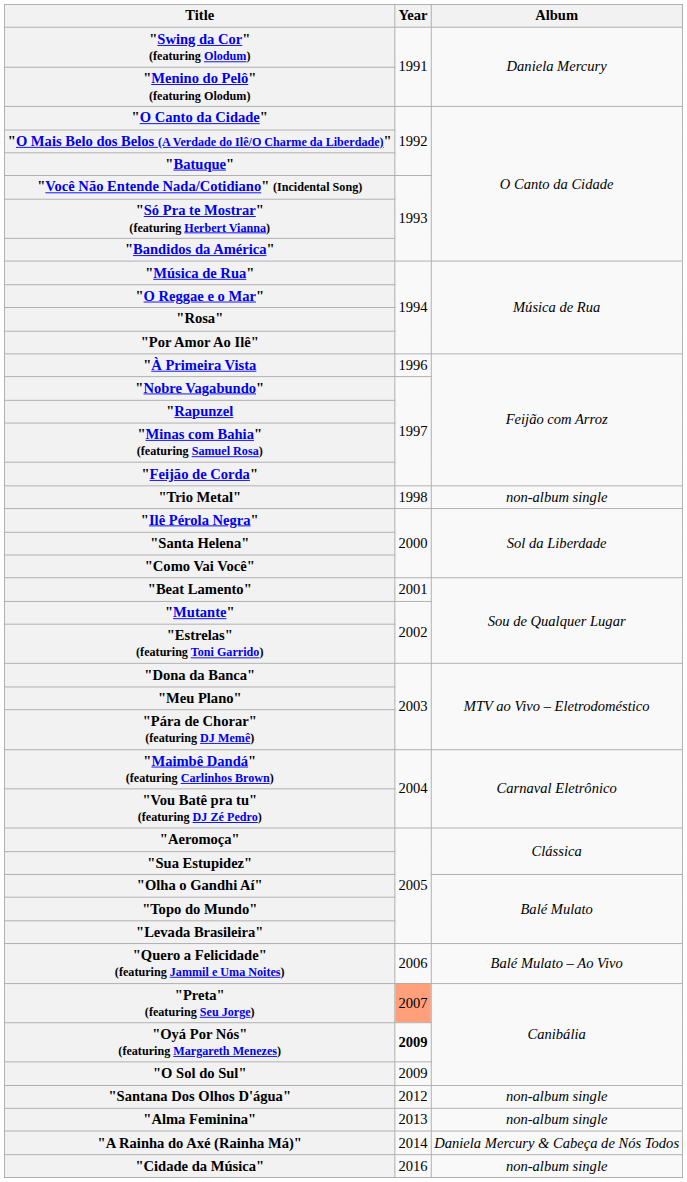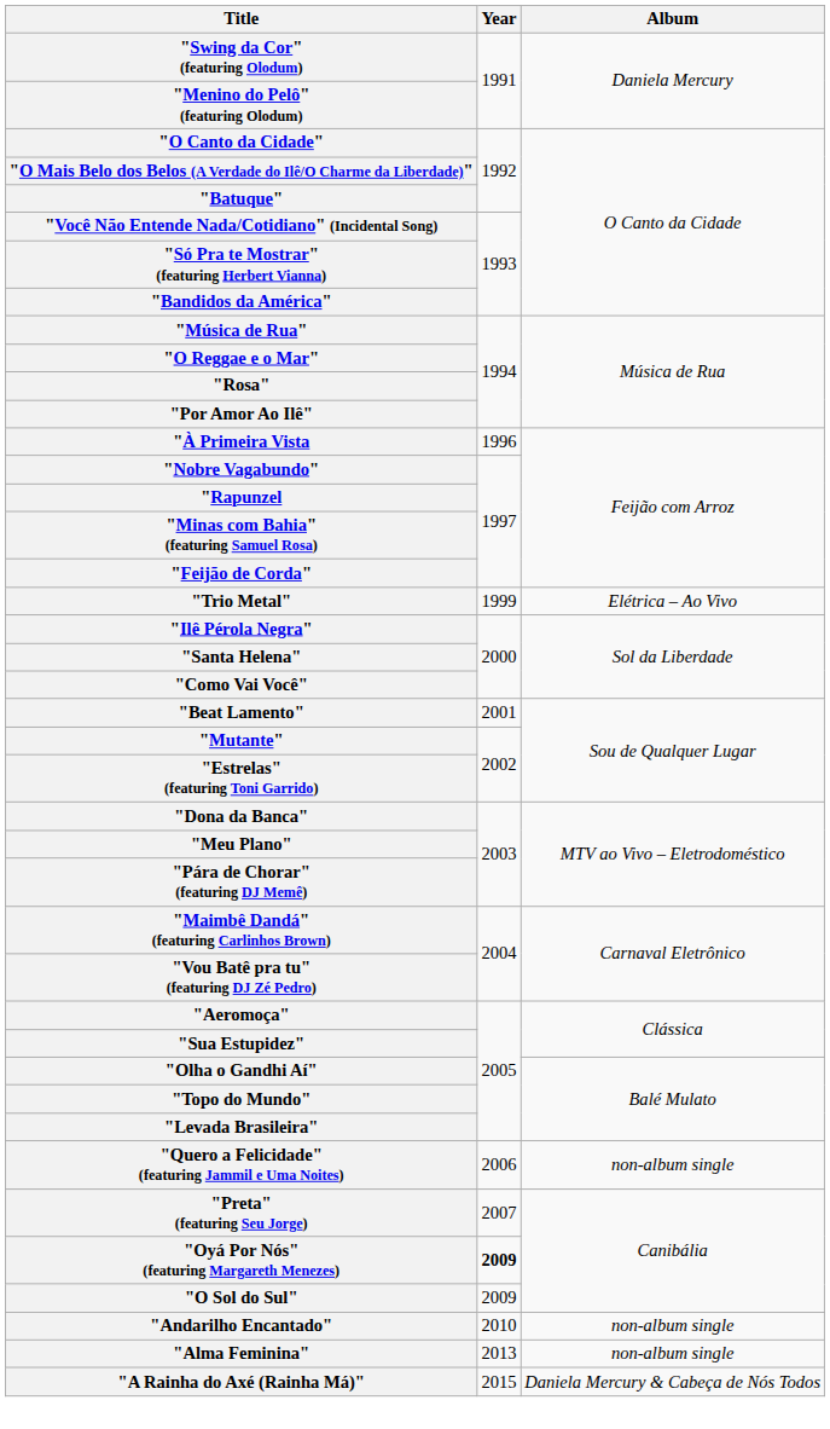 <table class="wikitable plainrowheaders" style="text-align:center;">
 <tr>
 <th>Title</th>
 <th scope="col" rowspan="1">Year</th>
 <th scope="col" rowspan="1">Album</th>
 </tr>
 <tr>
 <th scope="row" ! scope="row">"<a href='#'>Swing da Cor</a>"<br><small>(featuring <a href='#'>Olodum</a>)</small></th>
 <td rowspan=2>1991</td>
 <td rowspan=2><em>Daniela Mercury</em></td>
 </tr>
 <tr>
 <th scope="row">"<a href='#'>Menino do Pelô</a>"<br><small>(featuring Olodum)</small></th>
 </tr>
 <tr>
 <th scope="row" ! scope="row">"<a href='#'>O Canto da Cidade</a>"</th>
 <td rowspan=3>1992</td>
 <td rowspan=6><em>O Canto da Cidade</em></td>
 </tr>
 <tr>
 <th scope="row">"<a href='#'>O Mais Belo dos Belos <small>(A Verdade do Ilê/O Charme da Liberdade)</small></a>"</th>
 </tr>
 <tr>
 <th scope="row">"<a href='#'>Batuque</a>"</th>
 </tr>
 <tr>
 <th scope="row" ! scope="row">"<a href='#'>Você Não Entende Nada/Cotidiano</a>" <small>(Incidental Song)</small></th>
 <td rowspan=3>1993</td>
 </tr>
 <tr>
 <th scope="row">"<a href='#'>Só Pra te Mostrar</a>"<br><small>(featuring <a href='#'>Herbert Vianna</a>)</small></th>
 </tr>
 <tr>
 <th scope="row">"<a href='#'>Bandidos da América</a>"</th>
 </tr>
 <tr>
 <th scope="row" ! scope="row">"<a href='#'>Música de Rua</a>"</th>
 <td rowspan=4>1994</td>
 <td rowspan=4><em>Música de Rua</em></td>
 </tr>
 <tr>
 <th scope="row">"<a href='#'>O Reggae e o Mar</a>"</th>
 </tr>
 <tr>
 <th scope="row">"Rosa"</th>
 </tr>
 <tr>
 <th scope="row">"Por Amor Ao Ilê"</th>
 </tr>
 <tr>
 <th scope="row" ! scope="row">"<a href='#'>À Primeira Vista</a></th>
 <td>1996</td>
 <td rowspan=5><em>Feijão com Arroz</em></td>
 </tr>
 <tr>
 <th scope="row" ! scope="row">"<a href='#'>Nobre Vagabundo</a>"</th>
 <td rowspan=4>1997</td>
 </tr>
 <tr>
 <th scope="row">"<a href='#'>Rapunzel</a></th>
 </tr>
 <tr>
 <th scope="row">"<a href='#'>Minas com Bahia</a>"<br><small>(featuring <a href='#'>Samuel Rosa</a>)</small></th>
 </tr>
 <tr>
 <th scope="row">"<a href='#'>Feijão de Corda</a>"</th>
 </tr>
 <tr>
 <th scope="row" ! scope="row">"Trio Metal"</th>
-<td>1998</td>
-<td rowspan=1><em>non-album single</em></td>
+<td>1999</td>
+<td><em>Elétrica – Ao Vivo</em></td>
 </tr>
 <tr>
 <th scope="row" ! scope="row">"<a href='#'>Ilê Pérola Negra</a>"</th>
 <td rowspan=3>2000</td>
 <td rowspan=3><em>Sol da Liberdade</em></td>
 </tr>
 <tr>
 <th scope="row">"Santa Helena"</th>
 </tr>
 <tr>
 <th scope="row">"Como Vai Você"</th>
 </tr>
 <tr>
 <th scope="row" ! scope="row">"Beat Lamento"</th>
 <td>2001</td>
 <td rowspan=3><em>Sou de Qualquer Lugar</em></td>
 </tr>
 <tr>
 <th scope="row" ! scope="row">"<a href='#'>Mutante</a>"</th>
 <td rowspan=2>2002</td>
 </tr>
 <tr>
 <th scope="row">"Estrelas"<br><small>(featuring <a href='#'>Toni Garrido</a>)</small></th>
 </tr>
 <tr>
 <th scope="row" ! scope="row">"Dona da Banca"</th>
 <td rowspan=3>2003</td>
 <td rowspan=3><em>MTV ao Vivo – Eletrodoméstico</em></td>
 </tr>
 <tr>
 <th scope="row">"Meu Plano"</th>
 </tr>
 <tr>
 <th scope="row">"Pára de Chorar"<br><small>(featuring <a href='#'>DJ Memê</a>)</small></th>
 </tr>
 <tr>
 <th scope="row" ! scope="row">"<a href='#'>Maimbê Dandá</a>"<br><small>(featuring <a href='#'>Carlinhos Brown</a>)</small></th>
 <td rowspan=2>2004</td>
 <td rowspan=2><em>Carnaval Eletrônico</em></td>
 </tr>
 <tr>
 <th scope="row">"Vou Batê pra tu"<br><small>(featuring <a href='#'>DJ Zé Pedro</a>)</small></th>
 </tr>
 <tr>
 <th scope="row" ! scope="row">"Aeromoça"</th>
 <td rowspan=5>2005</td>
 <td rowspan=2><em>Clássica</em></td>
 </tr>
 <tr>
 <th scope="row">"Sua Estupidez"</th>
 </tr>
 <tr>
 <th scope="row">"Olha o Gandhi Aí"</th>
 <td rowspan=3><em>Balé Mulato</em></td>
 </tr>
 <tr>
 <th scope="row">"Topo do Mundo"</th>
 </tr>
 <tr>
 <th scope="row">"Levada Brasileira"</th>
 </tr>
 <tr>
 <th scope="row" ! scope="row">"Quero a Felicidade"<br><small>(featuring <a href='#'>Jammil e Uma Noites</a>)</small></th>
 <td>2006</td>
-<td><em>Balé Mulato – Ao Vivo</em></td>
+<td rowspan=1><em>non-album single</em></td>
 </tr>
 <tr>
 <th scope="row" ! scope="row">"Preta"<br><small>(featuring <a href='#'>Seu Jorge</a>)</small></th>
-<td style="background: lightsalmon;">2007</td>
+<td>2007</td>
 <td rowspan=3><em>Canibália</em></td>
 </tr>
 <tr>
 <th scope="row" ! scope="row">"Oyá Por Nós"<br><small>(featuring <a href='#'>Margareth Menezes</a>)</small></th>
 <td><strong>2009</strong></td>
 </tr>
 <tr>
 <th scope="row" ! scope="row">"O Sol do Sul"</th>
 <td>2009</td>
 </tr>
 <tr>
-<th scope="row" ! scope="row">"Santana Dos Olhos D'água"</th>
-<td>2012</td>
+<th scope="row" ! scope="row">"Andarilho Encantado"</th>
+<td>2010</td>
 <td rowspan=1><em>non-album single</em></td>
 </tr>
 <tr>
 <th scope="row" ! scope="row">"Alma Feminina"</th>
 <td>2013</td>
 <td rowspan=1><em>non-album single</em></td>
 </tr>
 <tr>
 <th scope="row" ! scope="row">"A Rainha do Axé (Rainha Má)"</th>
-<td>2014</td>
+<td>2015</td>
 <td rowspan=1><em>Daniela Mercury & Cabeça de Nós Todos</em></td>
 </tr>
-<tr>
-<th scope="row" ! scope="row">"Cidade da Música"</th>
-<td>2016</td>
-<td rowspan=1><em>non-album single</em></td>
-</tr>
 </table>
